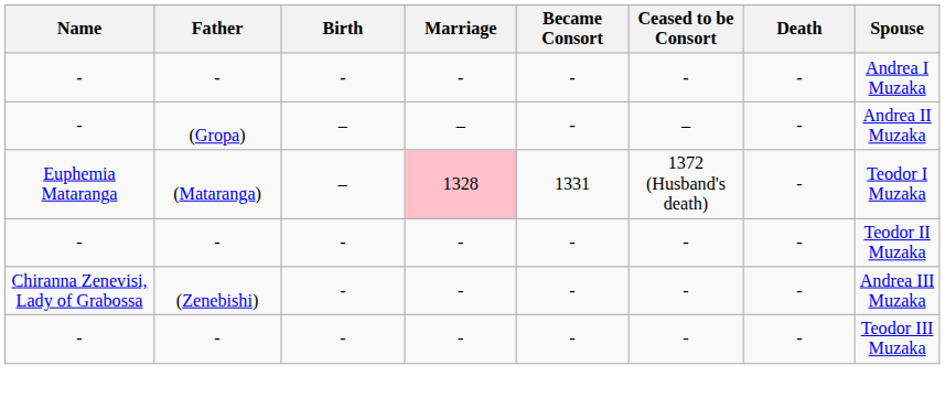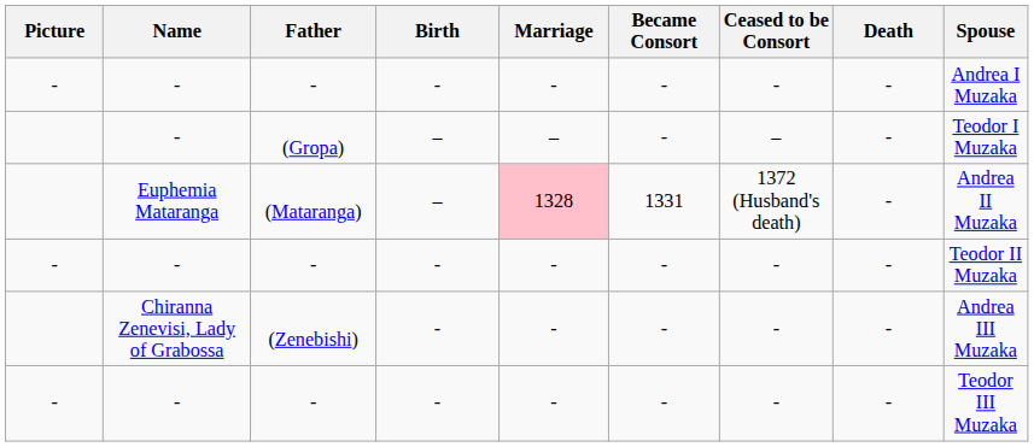 <table width=95% class="wikitable">
 <tr>
+<th width = "8%">Picture</th>
 <th width = "12%">Name</th>
 <th width = "10%">Father</th>
 <th width = "10%">Birth</th>
 <th width = "9%">Marriage</th>
 <th width = "9%">Became Consort</th>
 <th width = "9%">Ceased to be Consort</th>
 <th width = "9%">Death</th>
 <th width = "6%">Spouse</th>
 </tr>
 <tr>
 <td align="center">-</td>
 <td align="center">-</td>
 <td align="center">-</td>
 <td align="center">-</td>
 <td align="center">-</td>
 <td align="center">-</td>
 <td align="center">-</td>
+<td align="center">-</td>
 <td align="center"><a href='#'>Andrea I Muzaka</a></td>
 </tr>
 <tr>
+<td align="center"></td>
 <td align="center">-</td>
 <td align="center"><br>(<a href='#'>Gropa</a>)</td>
 <td align="center">–</td>
 <td align="center">–</td>
 <td align="center">-</td>
 <td align="center">–</td>
 <td align="center">-</td>
-<td align="center"><a href='#'>Andrea II Muzaka</a></td>
+<td align="center"><a href='#'>Teodor I Muzaka</a></td>
 </tr>
 <tr>
+<td align="center"></td>
 <td align="center"><a href='#'>Euphemia Mataranga</a></td>
 <td align="center"><br>(<a href='#'>Mataranga</a>)</td>
 <td align="center">–</td>
 <td align="center" style="background: pink;">1328</td>
 <td align="center">1331</td>
 <td align="center">1372 (Husband's death)</td>
 <td align="center">-</td>
-<td align="center"><a href='#'>Teodor I Muzaka</a></td>
+<td align="center"><a href='#'>Andrea II Muzaka</a></td>
 </tr>
 <tr>
+<td align="center">-</td>
 <td align="center">-</td>
 <td align="center">-</td>
 <td align="center">-</td>
 <td align="center">-</td>
 <td align="center">-</td>
 <td align="center">-</td>
 <td align="center">-</td>
 <td align="center"><a href='#'>Teodor II Muzaka</a></td>
 </tr>
 <tr>
+<td align="center"></td>
 <td align="center"><a href='#'>Chiranna Zenevisi, Lady of Grabossa</a></td>
 <td align="center"><br>(<a href='#'>Zenebishi</a>)</td>
 <td align="center">-</td>
 <td align="center">-</td>
 <td align="center">-</td>
 <td align="center">-</td>
 <td align="center">-</td>
 <td align="center"><a href='#'>Andrea III Muzaka</a></td>
 </tr>
 <tr>
 <td align="center">-</td>
 <td align="center">-</td>
 <td align="center">-</td>
 <td align="center">-</td>
 <td align="center">-</td>
 <td align="center">-</td>
 <td align="center">-</td>
+<td align="center">-</td>
 <td align="center"><a href='#'>Teodor III Muzaka</a></td>
 </tr>
 </table>
